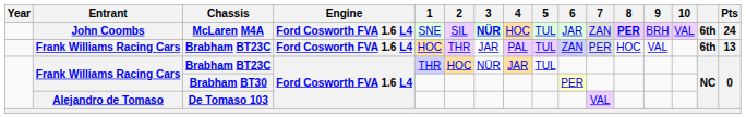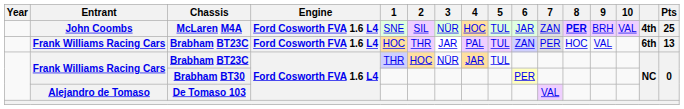 <table class="wikitable" style="text-align:center; font-size:90%">
 <tr>
 <th>Year</th>
 <th>Entrant</th>
 <th>Chassis</th>
 <th>Engine</th>
 <th>1</th>
 <th>2</th>
 <th>3</th>
 <th>4</th>
 <th>5</th>
 <th>6</th>
 <th>7</th>
 <th>8</th>
 <th>9</th>
 <th>10</th>
 <th></th>
 <th>Pts</th>
 </tr>
 <tr>
 <td></td>
 <th><a href='#'>John Coombs</a></th>
 <th><a href='#'>McLaren</a> <a href='#'>M4A</a></th>
 <th><a href='#'>Ford Cosworth FVA</a> 1.6 <a href='#'>L4</a></th>
 <td style="background:#DFFFDF;"><a href='#'>SNE</a><br></td>
 <td style="background:#EFCFFF;"><a href='#'>SIL</a><br></td>
-<td style="background:#DFFFDF;"><strong><a href='#'>NÜR</a><br></strong></td>
+<td style="background:#DFFFDF;"><a href='#'>NÜR</a><br></td>
 <td style="background:#FFDF9F;"><a href='#'>HOC</a><br></td>
 <td style="background:#DFFFDF;"><a href='#'>TUL</a><br></td>
 <td style="background:#DFFFDF;"><a href='#'>JAR</a><br></td>
 <td style="background:#DFDFDF;"><a href='#'>ZAN</a><br></td>
 <td style="background:#EFCFFF;"><strong><a href='#'>PER</a><br></strong></td>
 <td style="background:#EFCFFF;"><a href='#'>BRH</a><br></td>
 <td style="background:#EFCFFF;"><a href='#'>VAL</a><br></td>
-<th>6th</th>
-<th>24</th>
+<th>4th</th>
+<th>25</th>
 </tr>
 <tr>
 <td></td>
 <th><a href='#'>Frank Williams Racing Cars</a></th>
 <th><a href='#'>Brabham</a> <a href='#'>BT23C</a></th>
 <th><a href='#'>Ford Cosworth FVA</a> 1.6 <a href='#'>L4</a></th>
 <td style="background:#FFDF9F;"><a href='#'>HOC</a><br></td>
 <td style="background:#EFCFFF;"><a href='#'>THR</a><br></td>
 <td style="background:#FFFFFF;"><a href='#'>JAR</a><br></td>
 <td style="background:#EFCFFF;"><a href='#'>PAL</a><br></td>
 <td style="background:#EFCFFF;"><a href='#'>TUL</a><br></td>
 <td style="background:#CFCFFF;"><a href='#'>ZAN</a><br></td>
 <td style="background:#DFDFDF;"><a href='#'>PER</a><br></td>
 <td><a href='#'>HOC</a></td>
 <td><a href='#'>VAL</a></td>
 <td></td>
 <th>6th</th>
 <th>13</th>
 </tr>
 <tr>
 <td rowspan=3></td>
 <th rowspan=2><a href='#'>Frank Williams Racing Cars</a></th>
 <th><a href='#'>Brabham</a> <a href='#'>BT23C</a></th>
 <th rowspan=3><a href='#'>Ford Cosworth FVA</a> 1.6 <a href='#'>L4</a></th>
 <td style="background:#CFCFFF;"><a href='#'>THR</a><br></td>
 <td style="background:#FFDF9F;"><a href='#'>HOC</a><br></td>
 <td><a href='#'>NÜR</a></td>
 <td style="background:#FFDF9F;"><a href='#'>JAR</a><br></td>
 <td><a href='#'>TUL</a></td>
 <td></td>
 <td></td>
 <td></td>
 <td></td>
 <td></td>
 <th rowspan=3>NC</th>
 <th rowspan=3>0</th>
 </tr>
 <tr>
 <th><a href='#'>Brabham</a> <a href='#'>BT30</a></th>
 <td></td>
 <td></td>
 <td></td>
 <td></td>
 <td></td>
 <td style="background:#FFFFBF;"><a href='#'>PER</a><br></td>
 <td></td>
 <td></td>
 <td></td>
 <td></td>
 </tr>
 <tr>
 <th><a href='#'>Alejandro de Tomaso</a></th>
 <th><a href='#'>De Tomaso 103</a></th>
 <td></td>
 <td></td>
 <td></td>
 <td></td>
 <td></td>
 <td></td>
 <td style="background:#EFCFFF;"><a href='#'>VAL</a><br></td>
 <td></td>
 <td></td>
 <td></td>
 </tr>
 <tr>
 <th colspan=16></th>
 </tr>
 </table>
